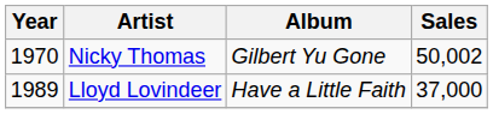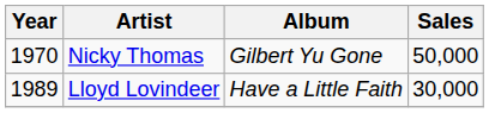 <table class="wikitable">
 <tr>
 <th>Year</th>
 <th>Artist</th>
 <th>Album</th>
 <th>Sales</th>
 </tr>
 <tr>
 <td>1970</td>
 <td><a href='#'>Nicky Thomas</a></td>
 <td><em>Gilbert Yu Gone</em></td>
-<td>50,002</td>
+<td>50,000</td>
 </tr>
 <tr>
 <td>1989</td>
 <td><a href='#'>Lloyd Lovindeer</a></td>
 <td><em>Have a Little Faith</em></td>
-<td>37,000</td>
+<td>30,000</td>
 </tr>
 <tr>
 </tr>
 </table>
